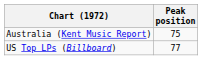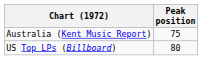 <table class="wikitable">
 <tr>
 <th>Chart (1972)</th>
 <th>Peak<br>position</th>
 </tr>
 <tr>
 <td>Australia (<a href='#'>Kent Music Report</a>)</td>
 <td style="text-align:center;">75</td>
 </tr>
 <tr>
 <td>US <a href='#'>Top LPs</a> (<em><a href='#'>Billboard</a></em>)</td>
-<td style="text-align:center;">77</td>
+<td style="text-align:center;">80</td>
 </tr>
 </table>
